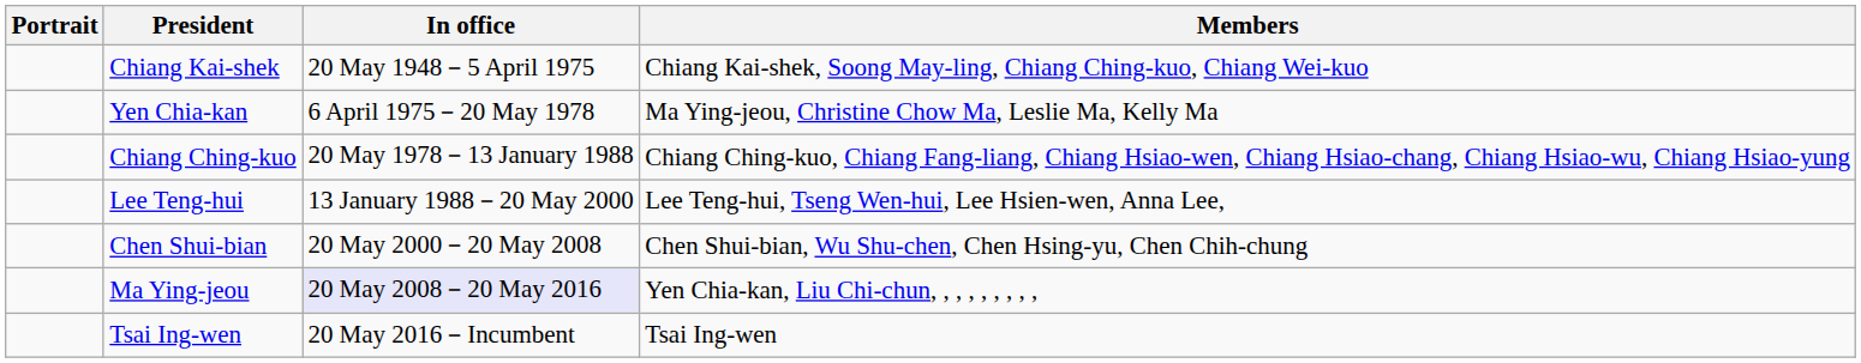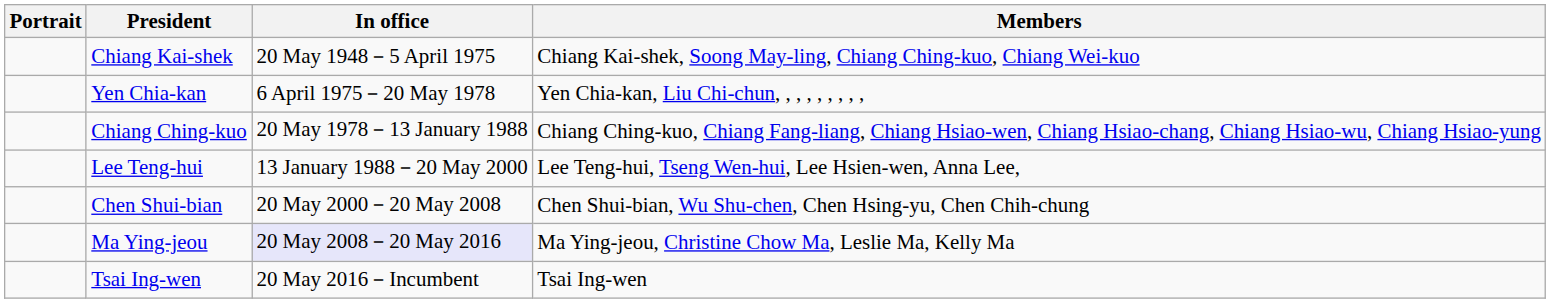 <table class="wikitable">
 <tr>
 <th>Portrait</th>
 <th>President</th>
 <th>In office</th>
 <th>Members</th>
 </tr>
 <tr>
 <td></td>
 <td><a href='#'>Chiang Kai-shek</a></td>
 <td>20 May 1948－5 April 1975</td>
 <td>Chiang Kai-shek, <a href='#'>Soong May-ling</a>, <a href='#'>Chiang Ching-kuo</a>, <a href='#'>Chiang Wei-kuo</a></td>
 </tr>
 <tr>
 <td></td>
 <td><a href='#'>Yen Chia-kan</a></td>
 <td>6 April 1975－20 May 1978</td>
-<td>Ma Ying-jeou, <a href='#'>Christine Chow Ma</a>, Leslie Ma, Kelly Ma</td>
+<td>Yen Chia-kan, <a href='#'>Liu Chi-chun</a>, , , , , , , , , </td>
 </tr>
 <tr>
 <td></td>
 <td><a href='#'>Chiang Ching-kuo</a></td>
 <td>20 May 1978－13 January 1988</td>
 <td>Chiang Ching-kuo, <a href='#'>Chiang Fang-liang</a>, <a href='#'>Chiang Hsiao-wen</a>, <a href='#'>Chiang Hsiao-chang</a>, <a href='#'>Chiang Hsiao-wu</a>, <a href='#'>Chiang Hsiao-yung</a></td>
 </tr>
 <tr>
 <td></td>
 <td><a href='#'>Lee Teng-hui</a></td>
 <td>13 January 1988－20 May 2000</td>
 <td>Lee Teng-hui, <a href='#'>Tseng Wen-hui</a>, Lee Hsien-wen, Anna Lee, </td>
 </tr>
 <tr>
 <td></td>
 <td><a href='#'>Chen Shui-bian</a></td>
 <td>20 May 2000－20 May 2008</td>
 <td>Chen Shui-bian, <a href='#'>Wu Shu-chen</a>, Chen Hsing-yu, Chen Chih-chung</td>
 </tr>
 <tr>
 <td></td>
 <td><a href='#'>Ma Ying-jeou</a></td>
 <td style="background: lavender;">20 May 2008－20 May 2016</td>
-<td>Yen Chia-kan, <a href='#'>Liu Chi-chun</a>, , , , , , , , , </td>
+<td>Ma Ying-jeou, <a href='#'>Christine Chow Ma</a>, Leslie Ma, Kelly Ma</td>
 </tr>
 <tr>
 <td></td>
 <td><a href='#'>Tsai Ing-wen</a></td>
 <td>20 May 2016－Incumbent</td>
 <td>Tsai Ing-wen</td>
 </tr>
 </table>
